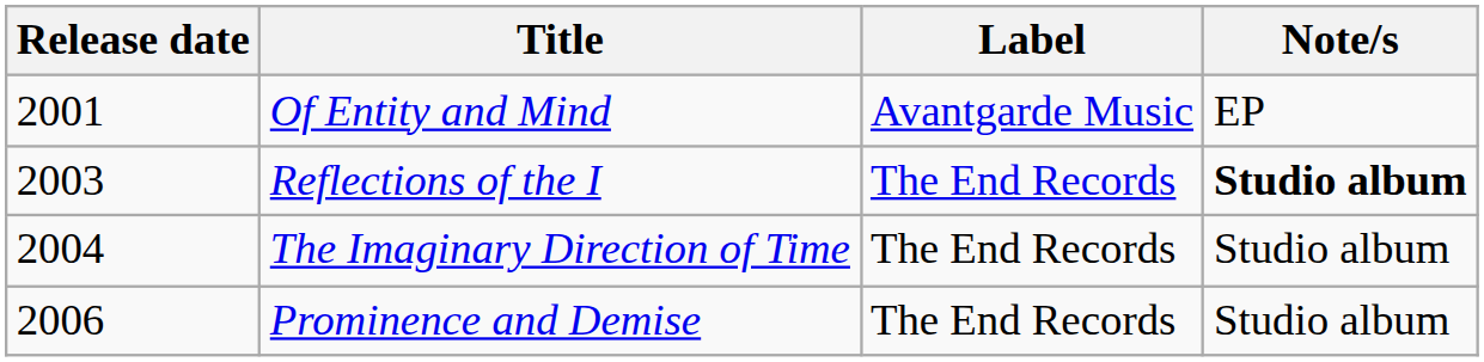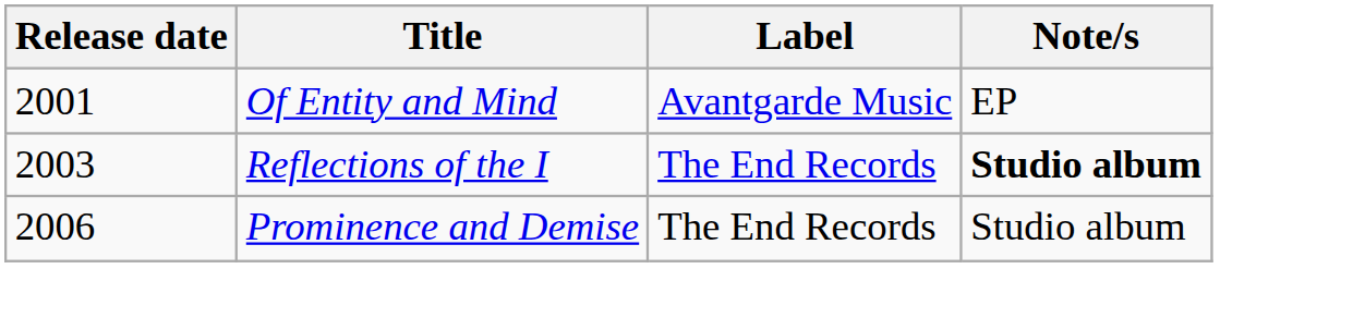 <table class="wikitable">
 <tr>
 <th>Release date</th>
 <th>Title</th>
 <th>Label</th>
 <th>Note/s</th>
 </tr>
 <tr>
 <td>2001</td>
 <td><em><a href='#'>Of Entity and Mind</a></em></td>
 <td><a href='#'>Avantgarde Music</a></td>
 <td>EP</td>
 </tr>
 <tr>
 <td>2003</td>
 <td><em><a href='#'>Reflections of the I</a></em></td>
 <td><a href='#'>The End Records</a></td>
 <td><strong>Studio album</strong></td>
 </tr>
 <tr>
-<td>2004</td>
-<td><em><a href='#'>The Imaginary Direction of Time</a></em></td>
-<td>The End Records</td>
-<td>Studio album</td>
-</tr>
-<tr>
 <td>2006</td>
 <td><em><a href='#'>Prominence and Demise</a></em></td>
 <td>The End Records</td>
 <td>Studio album</td>
 </tr>
 </table>
